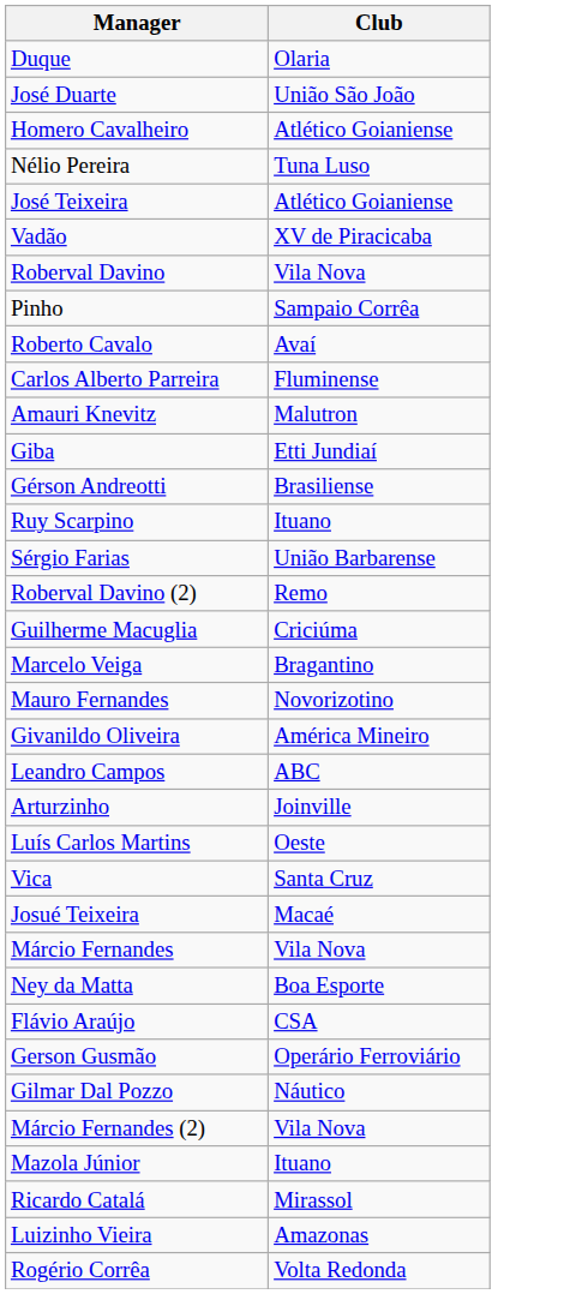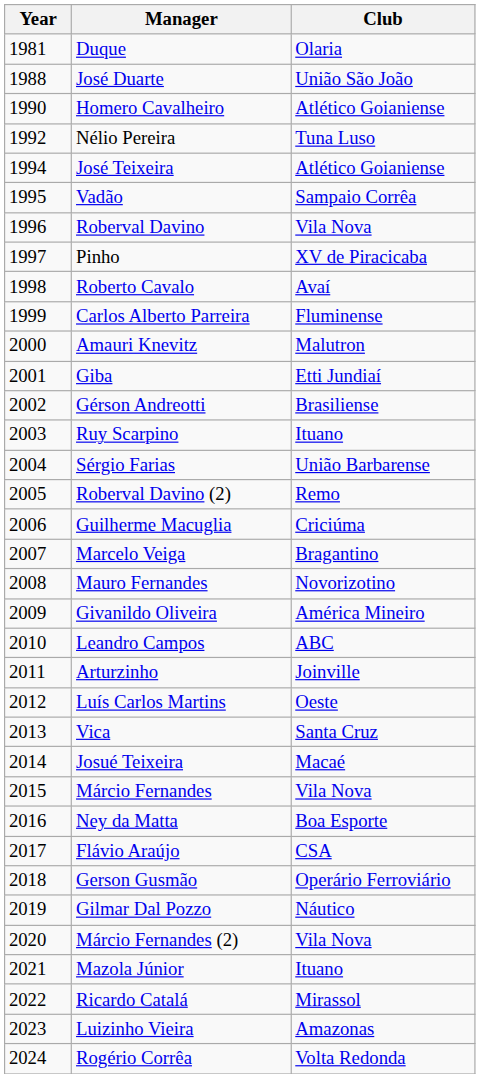 <table class="wikitable" margin-left:1em;">
 <tr>
+<th style="width:50px">Year</th>
 <th style="width:180px">Manager</th>
 <th style="width:150px">Club</th>
 </tr>
 <tr>
+<td>1981</td>
 <td><a href='#'>Duque</a></td>
 <td><a href='#'>Olaria</a></td>
 </tr>
 <tr>
+<td>1988</td>
 <td><a href='#'>José Duarte</a></td>
 <td><a href='#'>União São João</a></td>
 </tr>
 <tr>
+<td>1990</td>
 <td><a href='#'>Homero Cavalheiro</a></td>
 <td><a href='#'>Atlético Goianiense</a></td>
 </tr>
 <tr>
+<td>1992</td>
 <td>Nélio Pereira</td>
 <td><a href='#'>Tuna Luso</a></td>
 </tr>
 <tr>
+<td>1994</td>
 <td><a href='#'>José Teixeira</a></td>
 <td><a href='#'>Atlético Goianiense</a></td>
 </tr>
 <tr>
+<td>1995</td>
 <td><a href='#'>Vadão</a></td>
-<td><a href='#'>XV de Piracicaba</a></td>
+<td><a href='#'>Sampaio Corrêa</a></td>
 </tr>
 <tr>
+<td>1996</td>
 <td><a href='#'>Roberval Davino</a></td>
 <td><a href='#'>Vila Nova</a></td>
 </tr>
 <tr>
+<td>1997</td>
 <td>Pinho</td>
-<td><a href='#'>Sampaio Corrêa</a></td>
+<td><a href='#'>XV de Piracicaba</a></td>
 </tr>
 <tr>
+<td>1998</td>
 <td><a href='#'>Roberto Cavalo</a></td>
 <td><a href='#'>Avaí</a></td>
 </tr>
 <tr>
+<td>1999</td>
 <td><a href='#'>Carlos Alberto Parreira</a></td>
 <td><a href='#'>Fluminense</a></td>
 </tr>
 <tr>
+<td>2000</td>
 <td><a href='#'>Amauri Knevitz</a></td>
 <td><a href='#'>Malutron</a></td>
 </tr>
 <tr>
+<td>2001</td>
 <td><a href='#'>Giba</a></td>
 <td><a href='#'>Etti Jundiaí</a></td>
 </tr>
 <tr>
+<td>2002</td>
 <td><a href='#'>Gérson Andreotti</a></td>
 <td><a href='#'>Brasiliense</a></td>
 </tr>
 <tr>
+<td>2003</td>
 <td><a href='#'>Ruy Scarpino</a></td>
 <td><a href='#'>Ituano</a></td>
 </tr>
 <tr>
+<td>2004</td>
 <td><a href='#'>Sérgio Farias</a></td>
 <td><a href='#'>União Barbarense</a></td>
 </tr>
 <tr>
+<td>2005</td>
 <td><a href='#'>Roberval Davino</a> (2)</td>
 <td><a href='#'>Remo</a></td>
 </tr>
 <tr>
+<td>2006</td>
 <td><a href='#'>Guilherme Macuglia</a></td>
 <td><a href='#'>Criciúma</a></td>
 </tr>
 <tr>
+<td>2007</td>
 <td><a href='#'>Marcelo Veiga</a></td>
 <td><a href='#'>Bragantino</a></td>
 </tr>
 <tr>
+<td>2008</td>
 <td><a href='#'>Mauro Fernandes</a></td>
 <td><a href='#'>Novorizotino</a></td>
 </tr>
 <tr>
+<td>2009</td>
 <td><a href='#'>Givanildo Oliveira</a></td>
 <td><a href='#'>América Mineiro</a></td>
 </tr>
 <tr>
+<td>2010</td>
 <td><a href='#'>Leandro Campos</a></td>
 <td><a href='#'>ABC</a></td>
 </tr>
 <tr>
+<td>2011</td>
 <td><a href='#'>Arturzinho</a></td>
 <td><a href='#'>Joinville</a></td>
 </tr>
 <tr>
+<td>2012</td>
 <td><a href='#'>Luís Carlos Martins</a></td>
 <td><a href='#'>Oeste</a></td>
 </tr>
 <tr>
+<td>2013</td>
 <td><a href='#'>Vica</a></td>
 <td><a href='#'>Santa Cruz</a></td>
 </tr>
 <tr>
+<td>2014</td>
 <td><a href='#'>Josué Teixeira</a></td>
 <td><a href='#'>Macaé</a></td>
 </tr>
 <tr>
+<td>2015</td>
 <td><a href='#'>Márcio Fernandes</a></td>
 <td><a href='#'>Vila Nova</a></td>
 </tr>
 <tr>
+<td>2016</td>
 <td><a href='#'>Ney da Matta</a></td>
 <td><a href='#'>Boa Esporte</a></td>
 </tr>
 <tr>
+<td>2017</td>
 <td><a href='#'>Flávio Araújo</a></td>
 <td><a href='#'>CSA</a></td>
 </tr>
 <tr>
+<td>2018</td>
 <td><a href='#'>Gerson Gusmão</a></td>
 <td><a href='#'>Operário Ferroviário</a></td>
 </tr>
 <tr>
+<td>2019</td>
 <td><a href='#'>Gilmar Dal Pozzo</a></td>
 <td><a href='#'>Náutico</a></td>
 </tr>
 <tr>
+<td>2020</td>
 <td><a href='#'>Márcio Fernandes</a> (2)</td>
 <td><a href='#'>Vila Nova</a></td>
 </tr>
 <tr>
+<td>2021</td>
 <td><a href='#'>Mazola Júnior</a></td>
 <td><a href='#'>Ituano</a></td>
 </tr>
 <tr>
+<td>2022</td>
 <td><a href='#'>Ricardo Catalá</a></td>
 <td><a href='#'>Mirassol</a></td>
 </tr>
 <tr>
+<td>2023</td>
 <td><a href='#'>Luizinho Vieira</a></td>
 <td><a href='#'>Amazonas</a></td>
 </tr>
 <tr>
+<td>2024</td>
 <td><a href='#'>Rogério Corrêa</a></td>
 <td><a href='#'>Volta Redonda</a></td>
 </tr>
 </table>
